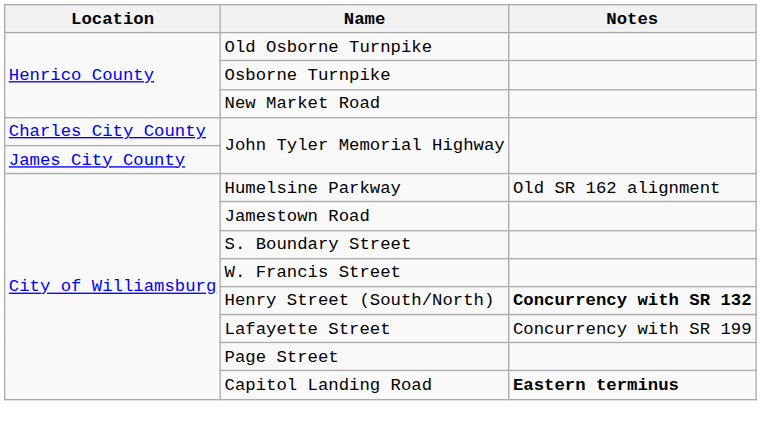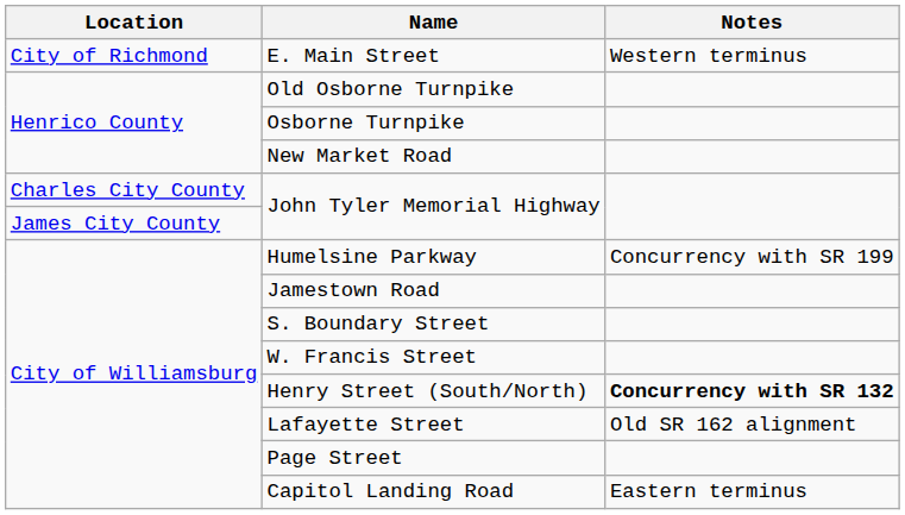 <table class=wikitable>
 <tr>
 <th>Location</th>
 <th>Name</th>
 <th>Notes</th>
+</tr>
+<tr>
+<td><a href='#'>City of Richmond</a></td>
+<td>E. Main Street</td>
+<td>Western terminus</td>
 </tr>
 <tr>
 <td rowspan="3"><a href='#'>Henrico County</a></td>
 <td>Old Osborne Turnpike</td>
 <td></td>
 </tr>
 <tr>
 <td>Osborne Turnpike</td>
 <td></td>
 </tr>
 <tr>
 <td>New Market Road</td>
 <td></td>
 </tr>
 <tr>
 <td><a href='#'>Charles City County</a></td>
 <td rowspan="2">John Tyler Memorial Highway</td>
 <td rowspan="2"></td>
 </tr>
 <tr>
 <td><a href='#'>James City County</a></td>
 </tr>
 <tr>
 <td rowspan="8"><a href='#'>City of Williamsburg</a></td>
 <td>Humelsine Parkway</td>
-<td>Old SR 162 alignment</td>
+<td>Concurrency with SR 199</td>
 </tr>
 <tr>
 <td>Jamestown Road</td>
 <td></td>
 </tr>
 <tr>
 <td>S. Boundary Street</td>
 <td></td>
 </tr>
 <tr>
 <td>W. Francis Street</td>
 <td></td>
 </tr>
 <tr>
 <td>Henry Street (South/North)</td>
 <td><strong>Concurrency with SR 132</strong></td>
 </tr>
 <tr>
 <td>Lafayette Street</td>
-<td>Concurrency with SR 199</td>
+<td>Old SR 162 alignment</td>
 </tr>
 <tr>
 <td>Page Street</td>
 <td></td>
 </tr>
 <tr>
 <td>Capitol Landing Road</td>
-<td><strong>Eastern terminus</strong></td>
+<td>Eastern terminus</td>
 </tr>
 </table>
